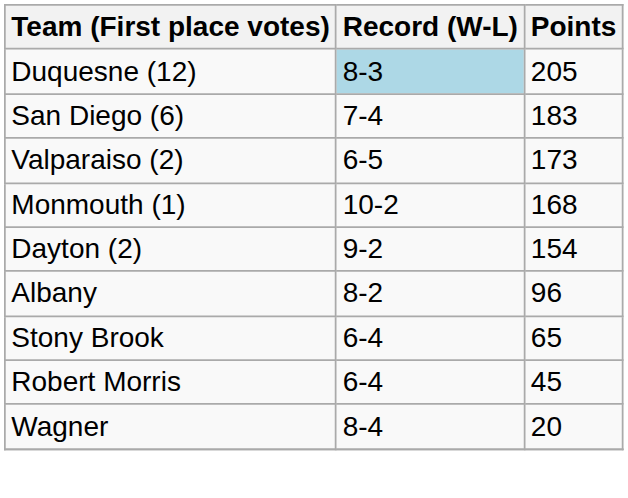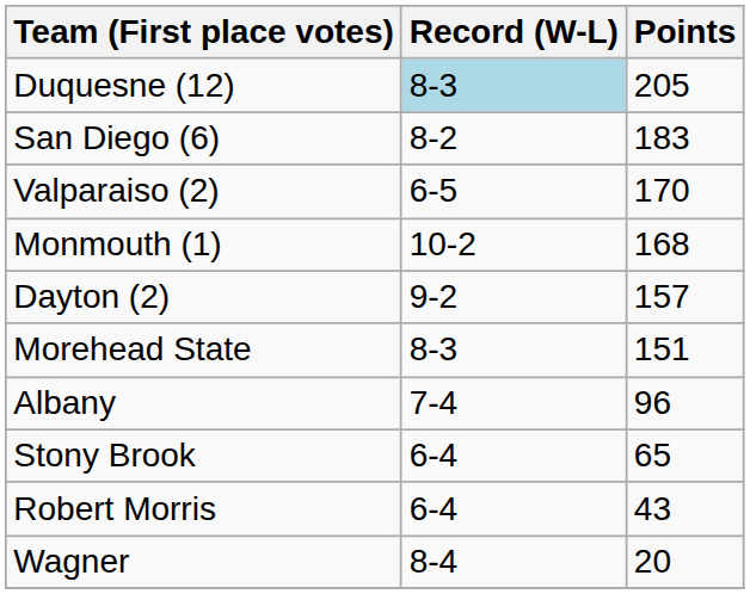 <table class="wikitable">
 <tr>
 <th>Team (First place votes)</th>
 <th>Record (W-L)</th>
 <th>Points</th>
 </tr>
 <tr>
 <td>Duquesne (12)</td>
 <td style="background: lightblue;">8-3</td>
 <td>205</td>
 </tr>
 <tr>
 <td>San Diego (6)</td>
-<td>7-4</td>
+<td>8-2</td>
 <td>183</td>
 </tr>
 <tr>
 <td>Valparaiso (2)</td>
 <td>6-5</td>
-<td>173</td>
+<td>170</td>
 </tr>
 <tr>
 <td>Monmouth (1)</td>
 <td>10-2</td>
 <td>168</td>
 </tr>
 <tr>
 <td>Dayton (2)</td>
 <td>9-2</td>
-<td>154</td>
+<td>157</td>
+</tr>
+<tr>
+<td>Morehead State</td>
+<td>8-3</td>
+<td>151</td>
 </tr>
 <tr>
 <td>Albany</td>
-<td>8-2</td>
+<td>7-4</td>
 <td>96</td>
 </tr>
 <tr>
 <td>Stony Brook</td>
 <td>6-4</td>
 <td>65</td>
 </tr>
 <tr>
 <td>Robert Morris</td>
 <td>6-4</td>
-<td>45</td>
+<td>43</td>
 </tr>
 <tr>
 <td>Wagner</td>
 <td>8-4</td>
 <td>20</td>
 </tr>
 <tr>
 </tr>
 </table>
